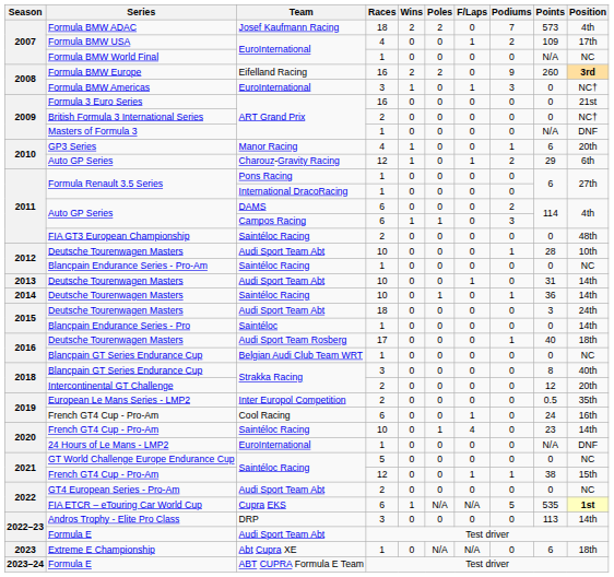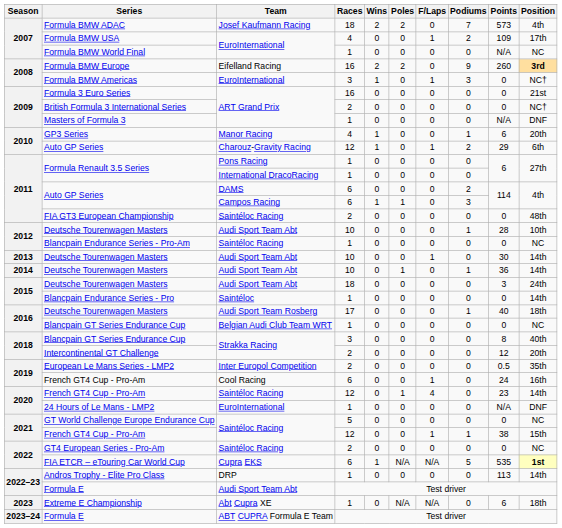 <table class="wikitable" style="font-size: 90%; text-align:center">
 <tr>
 <th>Season</th>
 <th>Series</th>
 <th>Team</th>
 <th>Races</th>
 <th>Wins</th>
 <th>Poles</th>
 <th>F/Laps</th>
 <th>Podiums</th>
 <th>Points</th>
 <th>Position</th>
 </tr>
 <tr>
 <th rowspan="3">2007</th>
 <td align=left><a href='#'>Formula BMW ADAC</a></td>
 <td align=left nowrap><a href='#'>Josef Kaufmann Racing</a></td>
 <td>18</td>
 <td>2</td>
 <td>2</td>
 <td>0</td>
 <td>7</td>
 <td>573</td>
 <td>4th</td>
 </tr>
 <tr>
 <td align=left><a href='#'>Formula BMW USA</a></td>
 <td rowspan="2" align=left><a href='#'>EuroInternational</a></td>
 <td>4</td>
 <td>0</td>
 <td>0</td>
 <td>1</td>
 <td>2</td>
 <td>109</td>
 <td>17th</td>
 </tr>
 <tr>
 <td align=left><a href='#'>Formula BMW World Final</a></td>
 <td>1</td>
 <td>0</td>
 <td>0</td>
 <td>0</td>
 <td>0</td>
 <td>N/A</td>
 <td>NC</td>
 </tr>
 <tr>
 <th rowspan="2">2008</th>
 <td align=left><a href='#'>Formula BMW Europe</a></td>
 <td align=left>Eifelland Racing</td>
 <td>16</td>
 <td>2</td>
 <td>2</td>
 <td>0</td>
 <td>9</td>
 <td>260</td>
 <td style="background:#FFDF9F;"><strong>3rd</strong></td>
 </tr>
 <tr>
 <td align=left><a href='#'>Formula BMW Americas</a></td>
 <td align=left><a href='#'>EuroInternational</a></td>
 <td>3</td>
 <td>1</td>
 <td>0</td>
 <td>1</td>
 <td>3</td>
 <td>0</td>
 <td>NC†</td>
 </tr>
 <tr>
 <th rowspan="3">2009</th>
 <td align=left><a href='#'>Formula 3 Euro Series</a></td>
 <td rowspan="3" align=left><a href='#'>ART Grand Prix</a></td>
 <td>16</td>
 <td>0</td>
 <td>0</td>
 <td>0</td>
 <td>0</td>
 <td>0</td>
 <td>21st</td>
 </tr>
 <tr>
 <td align=left><a href='#'>British Formula 3 International Series</a></td>
 <td>2</td>
 <td>0</td>
 <td>0</td>
 <td>0</td>
 <td>0</td>
 <td>0</td>
 <td>NC†</td>
 </tr>
 <tr>
 <td align=left><a href='#'>Masters of Formula 3</a></td>
 <td>1</td>
 <td>0</td>
 <td>0</td>
 <td>0</td>
 <td>0</td>
 <td>N/A</td>
 <td>DNF</td>
 </tr>
 <tr>
 <th rowspan="2">2010</th>
 <td align=left><a href='#'>GP3 Series</a></td>
 <td align=left><a href='#'>Manor Racing</a></td>
 <td>4</td>
 <td>1</td>
 <td>0</td>
 <td>0</td>
 <td>1</td>
 <td>6</td>
 <td>20th</td>
 </tr>
 <tr>
 <td align=left><a href='#'>Auto GP Series</a></td>
 <td align=left><a href='#'>Charouz</a>-<a href='#'>Gravity Racing</a></td>
 <td>12</td>
 <td>1</td>
 <td>0</td>
 <td>1</td>
 <td>2</td>
 <td>29</td>
 <td>6th</td>
 </tr>
 <tr>
 <th rowspan="5">2011</th>
 <td rowspan="2" align=left><a href='#'>Formula Renault 3.5 Series</a></td>
 <td align=left><a href='#'>Pons Racing</a></td>
 <td>1</td>
 <td>0</td>
 <td>0</td>
 <td>0</td>
 <td>0</td>
 <td rowspan="2">6</td>
 <td rowspan="2">27th</td>
 </tr>
 <tr>
 <td align=left><a href='#'>International DracoRacing</a></td>
 <td>1</td>
 <td>0</td>
 <td>0</td>
 <td>0</td>
 <td>0</td>
 </tr>
 <tr>
 <td rowspan="2" align=left><a href='#'>Auto GP Series</a></td>
 <td align=left><a href='#'>DAMS</a></td>
 <td>6</td>
 <td>0</td>
 <td>0</td>
 <td>0</td>
 <td>2</td>
 <td rowspan="2">114</td>
 <td rowspan="2">4th</td>
 </tr>
 <tr>
 <td align=left><a href='#'>Campos Racing</a></td>
 <td>6</td>
 <td>1</td>
 <td>1</td>
 <td>0</td>
 <td>3</td>
 </tr>
 <tr>
 <td align=left><a href='#'>FIA GT3 European Championship</a></td>
 <td align=left><a href='#'>Saintéloc Racing</a></td>
 <td>2</td>
 <td>0</td>
 <td>0</td>
 <td>0</td>
 <td>0</td>
 <td>0</td>
 <td>48th</td>
 </tr>
 <tr>
 <th rowspan="2">2012</th>
 <td align=left><a href='#'>Deutsche Tourenwagen Masters</a></td>
 <td align=left><a href='#'>Audi Sport Team Abt</a></td>
 <td>10</td>
 <td>0</td>
 <td>0</td>
 <td>0</td>
 <td>1</td>
 <td>28</td>
 <td>10th</td>
 </tr>
 <tr>
 <td align=left><a href='#'>Blancpain Endurance Series - Pro-Am</a></td>
 <td align=left><a href='#'>Saintéloc Racing</a></td>
 <td>1</td>
 <td>0</td>
 <td>0</td>
 <td>0</td>
 <td>0</td>
 <td>0</td>
 <td>NC</td>
 </tr>
 <tr>
 <th>2013</th>
 <td align=left><a href='#'>Deutsche Tourenwagen Masters</a></td>
 <td align=left><a href='#'>Audi Sport Team Abt</a></td>
 <td>10</td>
 <td>0</td>
 <td>0</td>
 <td>1</td>
 <td>0</td>
-<td>31</td>
+<td>30</td>
 <td>14th</td>
 </tr>
 <tr>
 <th>2014</th>
 <td align=left><a href='#'>Deutsche Tourenwagen Masters</a></td>
-<td align=left><a href='#'>Saintéloc Racing</a></td>
+<td align=left><a href='#'>Audi Sport Team Abt</a></td>
 <td>10</td>
 <td>0</td>
 <td>1</td>
 <td>0</td>
 <td>1</td>
 <td>36</td>
 <td>14th</td>
 </tr>
 <tr>
 <th rowspan="2">2015</th>
 <td align=left><a href='#'>Deutsche Tourenwagen Masters</a></td>
 <td align=left><a href='#'>Audi Sport Team Abt</a></td>
 <td>18</td>
 <td>0</td>
 <td>0</td>
 <td>0</td>
 <td>0</td>
 <td>3</td>
 <td>24th</td>
 </tr>
 <tr>
 <td align=left><a href='#'>Blancpain Endurance Series - Pro</a></td>
 <td align=left><a href='#'>Saintéloc</a></td>
 <td>1</td>
 <td>0</td>
 <td>0</td>
 <td>0</td>
 <td>0</td>
 <td>0</td>
 <td>14th</td>
 </tr>
 <tr>
 <th rowspan="2">2016</th>
 <td align=left><a href='#'>Deutsche Tourenwagen Masters</a></td>
 <td align=left><a href='#'>Audi Sport Team Rosberg</a></td>
 <td>17</td>
 <td>0</td>
 <td>0</td>
 <td>0</td>
 <td>1</td>
 <td>40</td>
 <td>18th</td>
 </tr>
 <tr>
 <td align=left><a href='#'>Blancpain GT Series Endurance Cup</a></td>
 <td align=left><a href='#'>Belgian Audi Club Team WRT</a></td>
 <td>1</td>
 <td>0</td>
 <td>0</td>
 <td>0</td>
 <td>0</td>
 <td>0</td>
 <td>NC</td>
 </tr>
 <tr>
 <th rowspan="2">2018</th>
 <td align=left><a href='#'>Blancpain GT Series Endurance Cup</a></td>
 <td rowspan="2" align=left><a href='#'>Strakka Racing</a></td>
 <td>3</td>
 <td>0</td>
 <td>0</td>
 <td>0</td>
 <td>0</td>
 <td>8</td>
 <td>40th</td>
 </tr>
 <tr>
 <td align=left><a href='#'>Intercontinental GT Challenge</a></td>
 <td>2</td>
 <td>0</td>
 <td>0</td>
 <td>0</td>
 <td>0</td>
 <td>12</td>
 <td>20th</td>
 </tr>
 <tr>
 <th rowspan="2">2019</th>
 <td align=left><a href='#'>European Le Mans Series - LMP2</a></td>
 <td align=left><a href='#'>Inter Europol Competition</a></td>
 <td>2</td>
 <td>0</td>
 <td>0</td>
 <td>0</td>
 <td>0</td>
 <td>0.5</td>
 <td>35th</td>
 </tr>
 <tr>
 <td align=left>French GT4 Cup - Pro-Am</td>
 <td align=left>Cool Racing</td>
 <td>6</td>
 <td>0</td>
 <td>0</td>
 <td>1</td>
 <td>0</td>
 <td>24</td>
 <td>16th</td>
 </tr>
 <tr>
 <th rowspan="2">2020</th>
 <td align=left><a href='#'>French GT4 Cup - Pro-Am</a></td>
 <td align=left><a href='#'>Saintéloc Racing</a></td>
-<td>10</td>
+<td>12</td>
 <td>0</td>
 <td>1</td>
 <td>4</td>
 <td>0</td>
 <td>23</td>
 <td>14th</td>
 </tr>
 <tr>
 <td align=left><a href='#'>24 Hours of Le Mans - LMP2</a></td>
 <td align=left><a href='#'>EuroInternational</a></td>
 <td>1</td>
 <td>0</td>
 <td>0</td>
 <td>0</td>
 <td>0</td>
 <td>N/A</td>
 <td>DNF</td>
 </tr>
 <tr>
 <th rowspan="2">2021</th>
 <td align=left><a href='#'>GT World Challenge Europe Endurance Cup</a></td>
 <td rowspan="2" align=left><a href='#'>Saintéloc Racing</a></td>
 <td>5</td>
 <td>0</td>
 <td>0</td>
 <td>0</td>
 <td>0</td>
 <td>0</td>
 <td>NC</td>
 </tr>
 <tr>
 <td align=left><a href='#'>French GT4 Cup - Pro-Am</a></td>
 <td>12</td>
 <td>0</td>
 <td>0</td>
 <td>1</td>
 <td>1</td>
 <td>38</td>
 <td>15th</td>
 </tr>
 <tr>
 <th rowspan="2">2022</th>
 <td align=left><a href='#'>GT4 European Series - Pro-Am</a></td>
-<td align=left><a href='#'>Audi Sport Team Abt</a></td>
+<td align=left><a href='#'>Saintéloc Racing</a></td>
 <td>2</td>
 <td>0</td>
 <td>0</td>
 <td>0</td>
 <td>0</td>
 <td>0</td>
 <td>NC</td>
 </tr>
 <tr>
 <td align=left><a href='#'>FIA ETCR – eTouring Car World Cup</a></td>
 <td align=left><a href='#'>Cupra</a> <a href='#'>EKS</a></td>
 <td>6</td>
 <td>1</td>
 <td>N/A</td>
 <td>N/A</td>
 <td>5</td>
 <td>535</td>
 <td style="background:#FFFFBF;"><strong>1st</strong></td>
 </tr>
 <tr>
 <th rowspan=2 nowrap>2022–23</th>
 <td align=left nowrap><a href='#'>Andros Trophy - Elite Pro Class</a></td>
 <td align=left>DRP</td>
-<td>3</td>
+<td>1</td>
 <td>0</td>
 <td>0</td>
 <td>0</td>
 <td>0</td>
 <td>113</td>
 <td>14th</td>
 </tr>
 <tr>
 <td align=left nowrap><a href='#'>Formula E</a></td>
 <td align=left><a href='#'>Audi Sport Team Abt</a></td>
 <td colspan="7">Test driver</td>
 </tr>
 <tr>
 <th>2023</th>
 <td align=left><a href='#'>Extreme E Championship</a></td>
 <td align=left><a href='#'>Abt</a> <a href='#'>Cupra</a> XE</td>
 <td>1</td>
 <td>0</td>
 <td>N/A</td>
 <td>N/A</td>
 <td>0</td>
 <td>6</td>
 <td>18th</td>
 </tr>
 <tr>
 <th>2023–24</th>
 <td align=left><a href='#'>Formula E</a></td>
 <td align=left><a href='#'>ABT</a> <a href='#'>CUPRA</a> Formula E Team</td>
 <td colspan="7">Test driver</td>
 </tr>
 </table>
